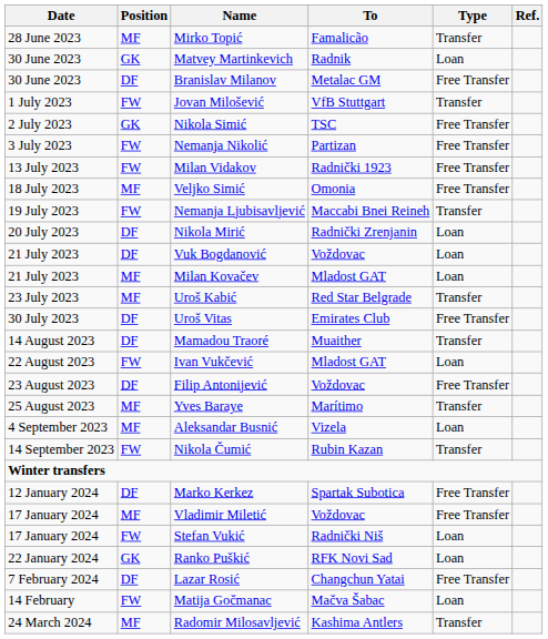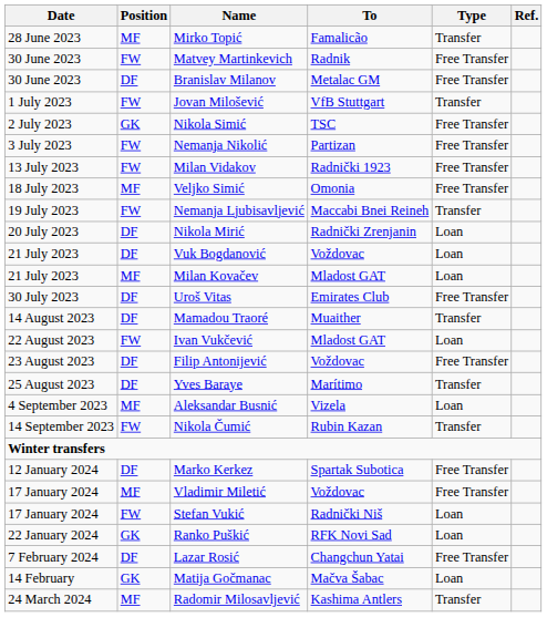 <table class="wikitable">
 <tr>
 <th>Date</th>
 <th>Position</th>
 <th>Name</th>
 <th>To</th>
 <th>Type</th>
 <th>Ref.</th>
 </tr>
 <tr>
 <td>28 June 2023</td>
 <td><a href='#'>MF</a></td>
 <td> <a href='#'>Mirko Topić</a></td>
 <td> <a href='#'>Famalicão</a></td>
 <td>Transfer</td>
 <td></td>
 </tr>
 <tr>
 <td>30 June 2023</td>
-<td><a href='#'>GK</a></td>
+<td><a href='#'>FW</a></td>
 <td> <a href='#'>Matvey Martinkevich</a></td>
 <td> <a href='#'>Radnik</a></td>
-<td>Loan</td>
+<td>Free Transfer</td>
 <td></td>
 </tr>
 <tr>
 <td>30 June 2023</td>
 <td><a href='#'>DF</a></td>
 <td> <a href='#'>Branislav Milanov</a></td>
 <td> <a href='#'>Metalac GM</a></td>
 <td>Free Transfer</td>
 <td></td>
 </tr>
 <tr>
 <td>1 July 2023</td>
 <td><a href='#'>FW</a></td>
 <td> <a href='#'>Jovan Milošević</a></td>
 <td> <a href='#'>VfB Stuttgart</a></td>
 <td>Transfer</td>
 <td></td>
 </tr>
 <tr>
 <td>2 July 2023</td>
 <td><a href='#'>GK</a></td>
 <td> <a href='#'>Nikola Simić</a></td>
 <td> <a href='#'>TSC</a></td>
 <td>Free Transfer</td>
 <td></td>
 </tr>
 <tr>
 <td>3 July 2023</td>
 <td><a href='#'>FW</a></td>
 <td> <a href='#'>Nemanja Nikolić</a></td>
 <td> <a href='#'>Partizan</a></td>
 <td>Free Transfer</td>
 <td></td>
 </tr>
 <tr>
 <td>13 July 2023</td>
 <td><a href='#'>FW</a></td>
 <td> <a href='#'>Milan Vidakov</a></td>
 <td> <a href='#'>Radnički 1923</a></td>
 <td>Free Transfer</td>
 <td></td>
 </tr>
 <tr>
 <td>18 July 2023</td>
 <td><a href='#'>MF</a></td>
 <td> <a href='#'>Veljko Simić</a></td>
 <td> <a href='#'>Omonia</a></td>
 <td>Free Transfer</td>
 <td></td>
 </tr>
 <tr>
 <td>19 July 2023</td>
 <td><a href='#'>FW</a></td>
 <td> <a href='#'>Nemanja Ljubisavljević</a></td>
 <td> <a href='#'>Maccabi Bnei Reineh</a></td>
 <td>Transfer</td>
 <td></td>
 </tr>
 <tr>
 <td>20 July 2023</td>
 <td><a href='#'>DF</a></td>
 <td> <a href='#'>Nikola Mirić</a></td>
 <td> <a href='#'>Radnički Zrenjanin</a></td>
 <td>Loan</td>
 <td></td>
 </tr>
 <tr>
 <td>21 July 2023</td>
 <td><a href='#'>DF</a></td>
 <td> <a href='#'>Vuk Bogdanović</a></td>
 <td> <a href='#'>Voždovac</a></td>
 <td>Loan</td>
 <td></td>
 </tr>
 <tr>
 <td>21 July 2023</td>
 <td><a href='#'>MF</a></td>
 <td> <a href='#'>Milan Kovačev</a></td>
 <td> <a href='#'>Mladost GAT</a></td>
 <td>Loan</td>
 <td></td>
 </tr>
 <tr>
-<td>23 July 2023</td>
-<td><a href='#'>MF</a></td>
-<td> <a href='#'>Uroš Kabić</a></td>
-<td> <a href='#'>Red Star Belgrade</a></td>
-<td>Transfer</td>
-<td></td>
-</tr>
-<tr>
 <td>30 July 2023</td>
 <td><a href='#'>DF</a></td>
 <td> <a href='#'>Uroš Vitas</a></td>
 <td> <a href='#'>Emirates Club</a></td>
 <td>Free Transfer</td>
 <td></td>
 </tr>
 <tr>
 <td>14 August 2023</td>
 <td><a href='#'>DF</a></td>
 <td> <a href='#'>Mamadou Traoré</a></td>
 <td> <a href='#'>Muaither</a></td>
 <td>Transfer</td>
 <td></td>
 </tr>
 <tr>
 <td>22 August 2023</td>
 <td><a href='#'>FW</a></td>
 <td> <a href='#'>Ivan Vukčević</a></td>
 <td> <a href='#'>Mladost GAT</a></td>
 <td>Loan</td>
 <td></td>
 </tr>
 <tr>
 <td>23 August 2023</td>
 <td><a href='#'>DF</a></td>
 <td> <a href='#'>Filip Antonijević</a></td>
 <td> <a href='#'>Voždovac</a></td>
 <td>Free Transfer</td>
 <td></td>
 </tr>
 <tr>
 <td>25 August 2023</td>
-<td><a href='#'>MF</a></td>
+<td><a href='#'>DF</a></td>
 <td> <a href='#'>Yves Baraye</a></td>
 <td> <a href='#'>Marítimo</a></td>
 <td>Transfer</td>
 <td></td>
 </tr>
 <tr>
 <td>4 September 2023</td>
 <td><a href='#'>MF</a></td>
 <td> <a href='#'>Aleksandar Busnić</a></td>
 <td> <a href='#'>Vizela</a></td>
 <td>Loan</td>
 <td></td>
 </tr>
 <tr>
 <td>14 September 2023</td>
 <td><a href='#'>FW</a></td>
 <td> <a href='#'>Nikola Čumić</a></td>
 <td> <a href='#'>Rubin Kazan</a></td>
 <td>Transfer</td>
 <td></td>
 </tr>
 <tr>
 <td colspan="6"><strong>Winter transfers</strong></td>
 </tr>
 <tr>
 <td>12 January 2024</td>
 <td><a href='#'>DF</a></td>
 <td> <a href='#'>Marko Kerkez</a></td>
 <td> <a href='#'>Spartak Subotica</a></td>
 <td>Free Transfer</td>
 <td></td>
 </tr>
 <tr>
 <td>17 January 2024</td>
 <td><a href='#'>MF</a></td>
 <td> <a href='#'>Vladimir Miletić</a></td>
 <td> <a href='#'>Voždovac</a></td>
 <td>Free Transfer</td>
 <td></td>
 </tr>
 <tr>
 <td>17 January 2024</td>
 <td><a href='#'>FW</a></td>
 <td> <a href='#'>Stefan Vukić</a></td>
 <td> <a href='#'>Radnički Niš</a></td>
 <td>Loan</td>
 <td></td>
 </tr>
 <tr>
 <td>22 January 2024</td>
 <td><a href='#'>GK</a></td>
 <td> <a href='#'>Ranko Puškić</a></td>
 <td> <a href='#'>RFK Novi Sad</a></td>
 <td>Loan</td>
 <td></td>
 </tr>
 <tr>
 <td>7 February 2024</td>
 <td><a href='#'>DF</a></td>
 <td> <a href='#'>Lazar Rosić</a></td>
 <td> <a href='#'>Changchun Yatai</a></td>
 <td>Free Transfer</td>
 <td></td>
 </tr>
 <tr>
 <td>14 February</td>
-<td><a href='#'>FW</a></td>
+<td><a href='#'>GK</a></td>
 <td> <a href='#'>Matija Gočmanac</a></td>
 <td> <a href='#'>Mačva Šabac</a></td>
 <td>Loan</td>
 <td></td>
 </tr>
 <tr>
 <td>24 March 2024</td>
 <td><a href='#'>MF</a></td>
 <td> <a href='#'>Radomir Milosavljević</a></td>
 <td> <a href='#'>Kashima Antlers</a></td>
 <td>Transfer</td>
 <td></td>
 </tr>
 </table>
